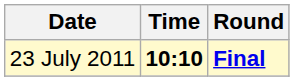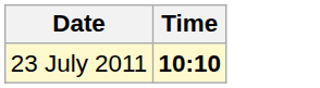 <table class="wikitable">
 <tr>
 <th>Date</th>
 <th>Time</th>
-<th>Round</th>
 </tr>
 <tr style=background:lemonchiffon>
 <td>23 July 2011</td>
 <td><strong>10:10</strong></td>
-<td><strong><a href='#'>Final</a></strong></td>
 </tr>
 </table>
